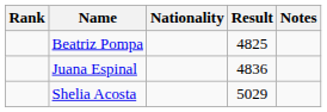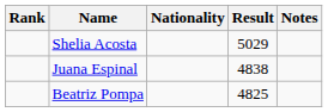 <table class="wikitable sortable" style="text-align:center;font-size:95%">
 <tr>
 <th>Rank</th>
 <th>Name</th>
 <th>Nationality</th>
 <th>Result</th>
 <th>Notes</th>
 </tr>
 <tr>
 <td></td>
-<td align=left><a href='#'>Beatriz Pompa</a></td>
+<td align=left><a href='#'>Shelia Acosta</a></td>
 <td align=left></td>
-<td>4825</td>
+<td>5029</td>
 <td></td>
 </tr>
 <tr>
 <td></td>
 <td align=left><a href='#'>Juana Espinal</a></td>
 <td align=left></td>
-<td>4836</td>
+<td>4838</td>
 <td></td>
 </tr>
 <tr>
 <td></td>
-<td align=left><a href='#'>Shelia Acosta</a></td>
+<td align=left><a href='#'>Beatriz Pompa</a></td>
 <td align=left></td>
-<td>5029</td>
+<td>4825</td>
 <td></td>
 </tr>
 </table>
